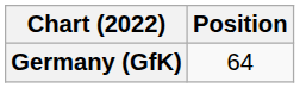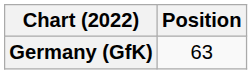 <table class="wikitable plainrowheaders" style="text-align:center">
 <tr>
 <th scope="col">Chart (2022)</th>
 <th scope="col">Position</th>
 </tr>
 <tr>
 <th scope="row">Germany (GfK)</th>
-<td>64</td>
+<td>63</td>
 </tr>
 </table>
